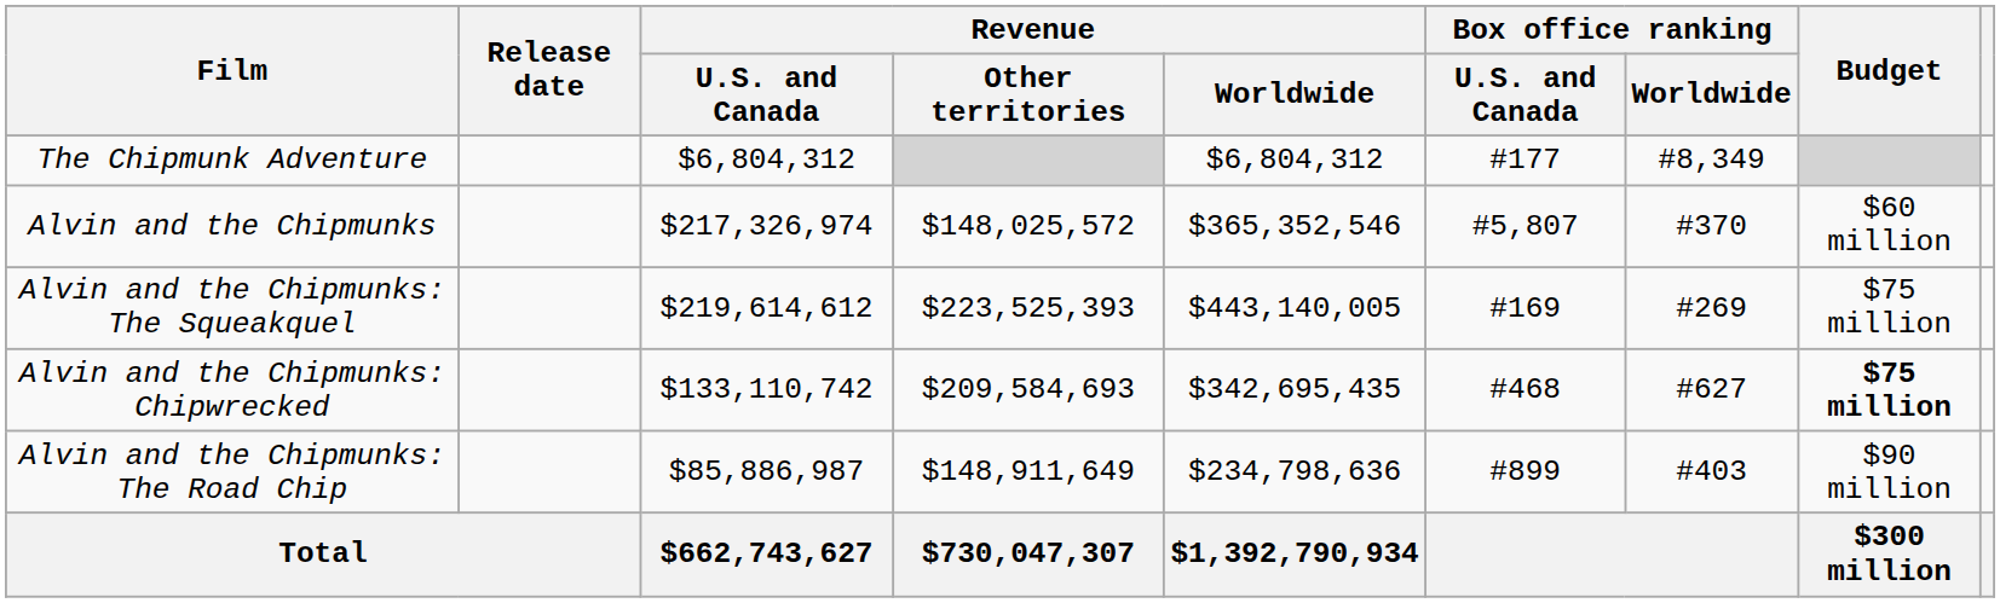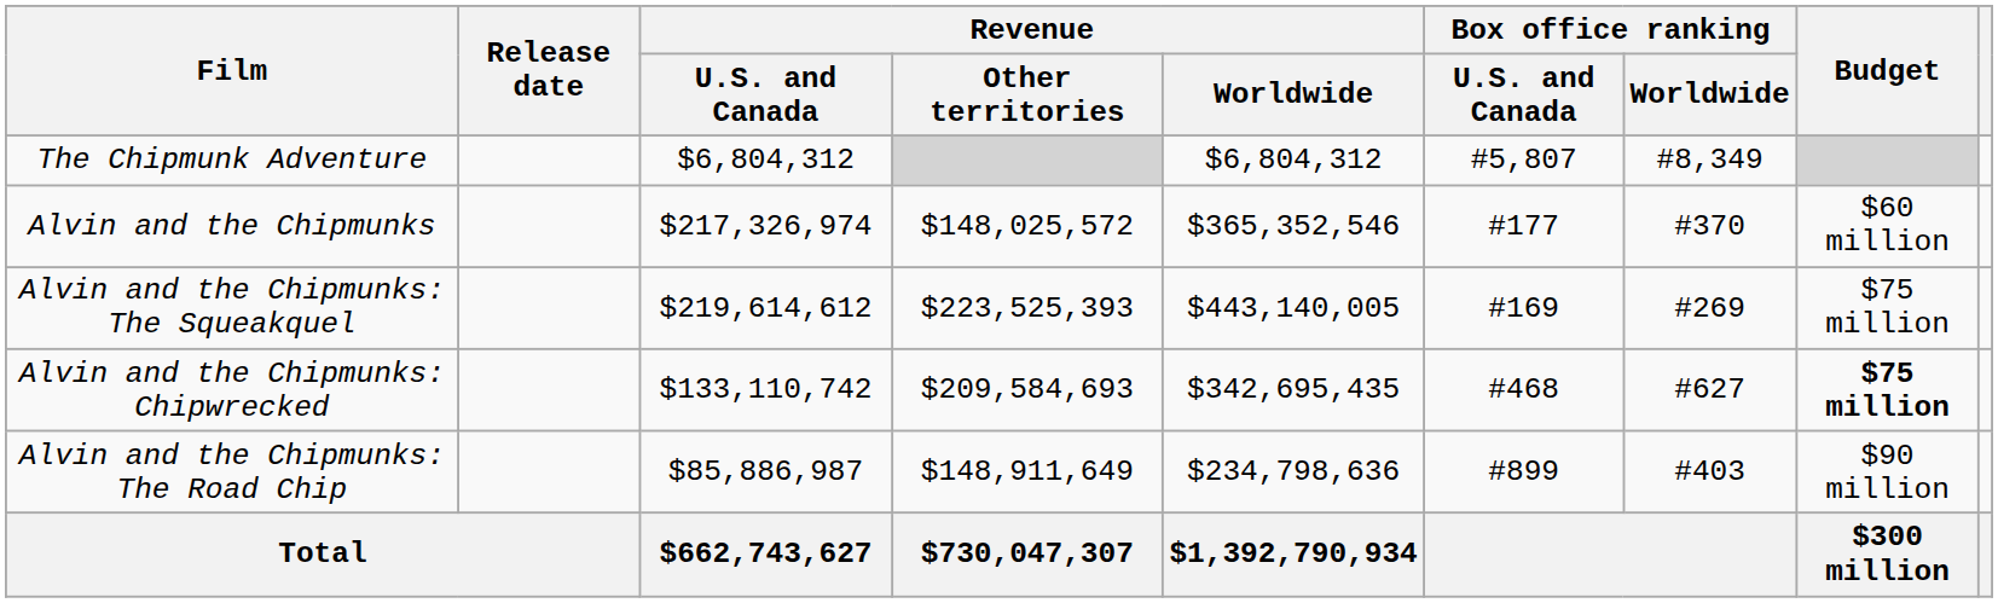 <table class="wikitable"  style="width:99%; text-align:center;">
 <tr>
 <th rowspan="2">Film</th>
 <th rowspan="2">Release date</th>
 <th colspan="3">Revenue</th>
 <th colspan="2">Box office ranking</th>
 <th rowspan="2">Budget</th>
 <th rowspan="2"></th>
 </tr>
 <tr>
 <th>U.S. and Canada</th>
 <th>Other territories</th>
 <th>Worldwide</th>
 <th>U.S. and Canada</th>
 <th>Worldwide</th>
 </tr>
 <tr>
 <td><em>The Chipmunk Adventure</em></td>
 <td></td>
 <td>$6,804,312</td>
 <td style="background:#d3d3d3;"></td>
 <td>$6,804,312</td>
-<td>#177</td>
+<td>#5,807</td>
 <td>#8,349</td>
 <td style="background:#d3d3d3;"></td>
 <td></td>
 </tr>
 <tr>
 <td><em>Alvin and the Chipmunks</em></td>
 <td></td>
 <td>$217,326,974</td>
 <td>$148,025,572</td>
 <td>$365,352,546</td>
-<td>#5,807</td>
+<td>#177</td>
 <td>#370</td>
 <td>$60 million</td>
 <td></td>
 </tr>
 <tr>
 <td><em>Alvin and the Chipmunks: The Squeakquel</em></td>
 <td></td>
 <td>$219,614,612</td>
 <td>$223,525,393</td>
 <td>$443,140,005</td>
 <td>#169</td>
 <td>#269</td>
 <td>$75 million</td>
 <td></td>
 </tr>
 <tr>
 <td><em>Alvin and the Chipmunks: Chipwrecked</em></td>
 <td></td>
 <td>$133,110,742</td>
 <td>$209,584,693</td>
 <td>$342,695,435</td>
 <td>#468</td>
 <td>#627</td>
 <td><strong>$75 million</strong></td>
 <td></td>
 </tr>
 <tr>
 <td><em>Alvin and the Chipmunks: The Road Chip</em></td>
 <td></td>
 <td>$85,886,987</td>
 <td>$148,911,649</td>
 <td>$234,798,636</td>
 <td>#899</td>
 <td>#403</td>
 <td>$90 million</td>
 <td></td>
 </tr>
 <tr>
 <th colspan=2>Total</th>
 <th>$662,743,627</th>
 <th>$730,047,307</th>
 <th>$1,392,790,934</th>
 <th colspan="2"></th>
 <th>$300 million</th>
 <th></th>
 </tr>
 </table>
